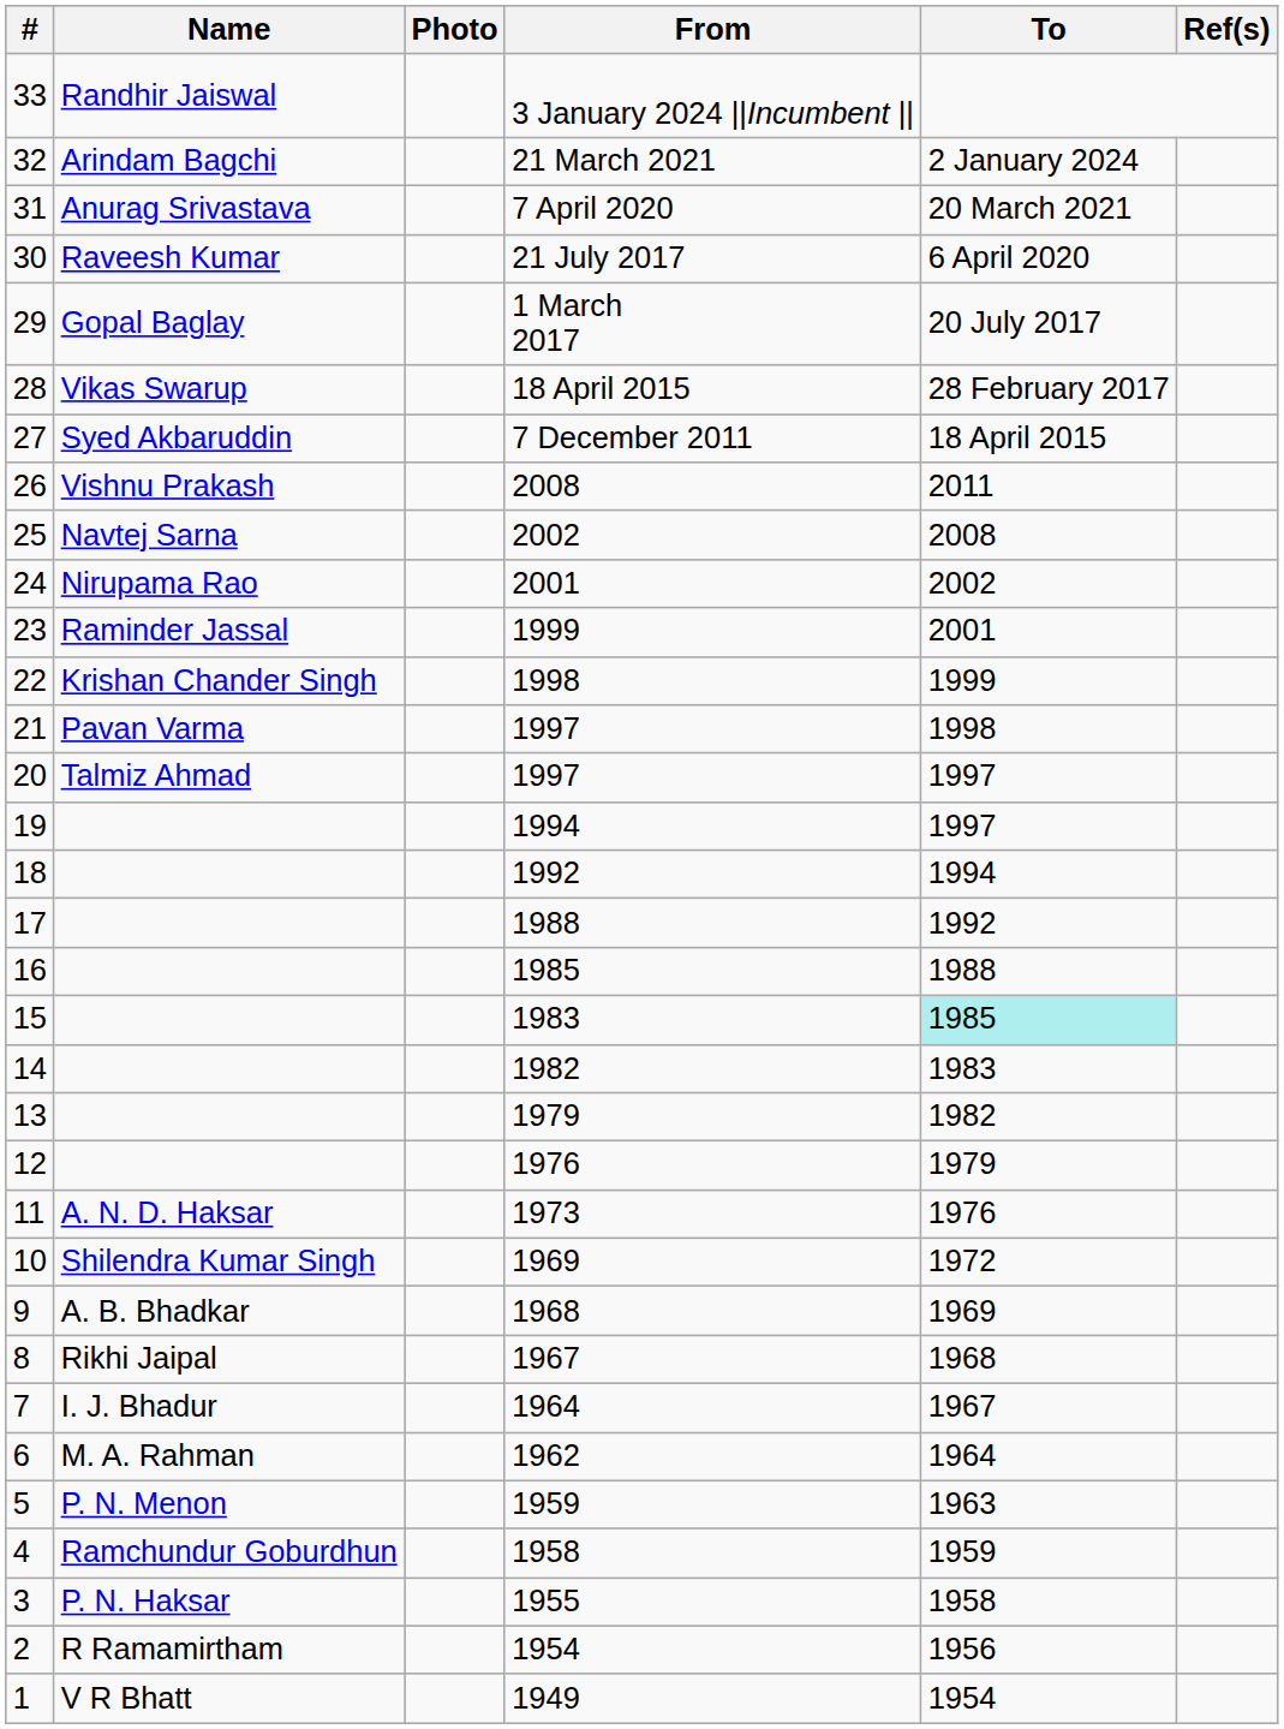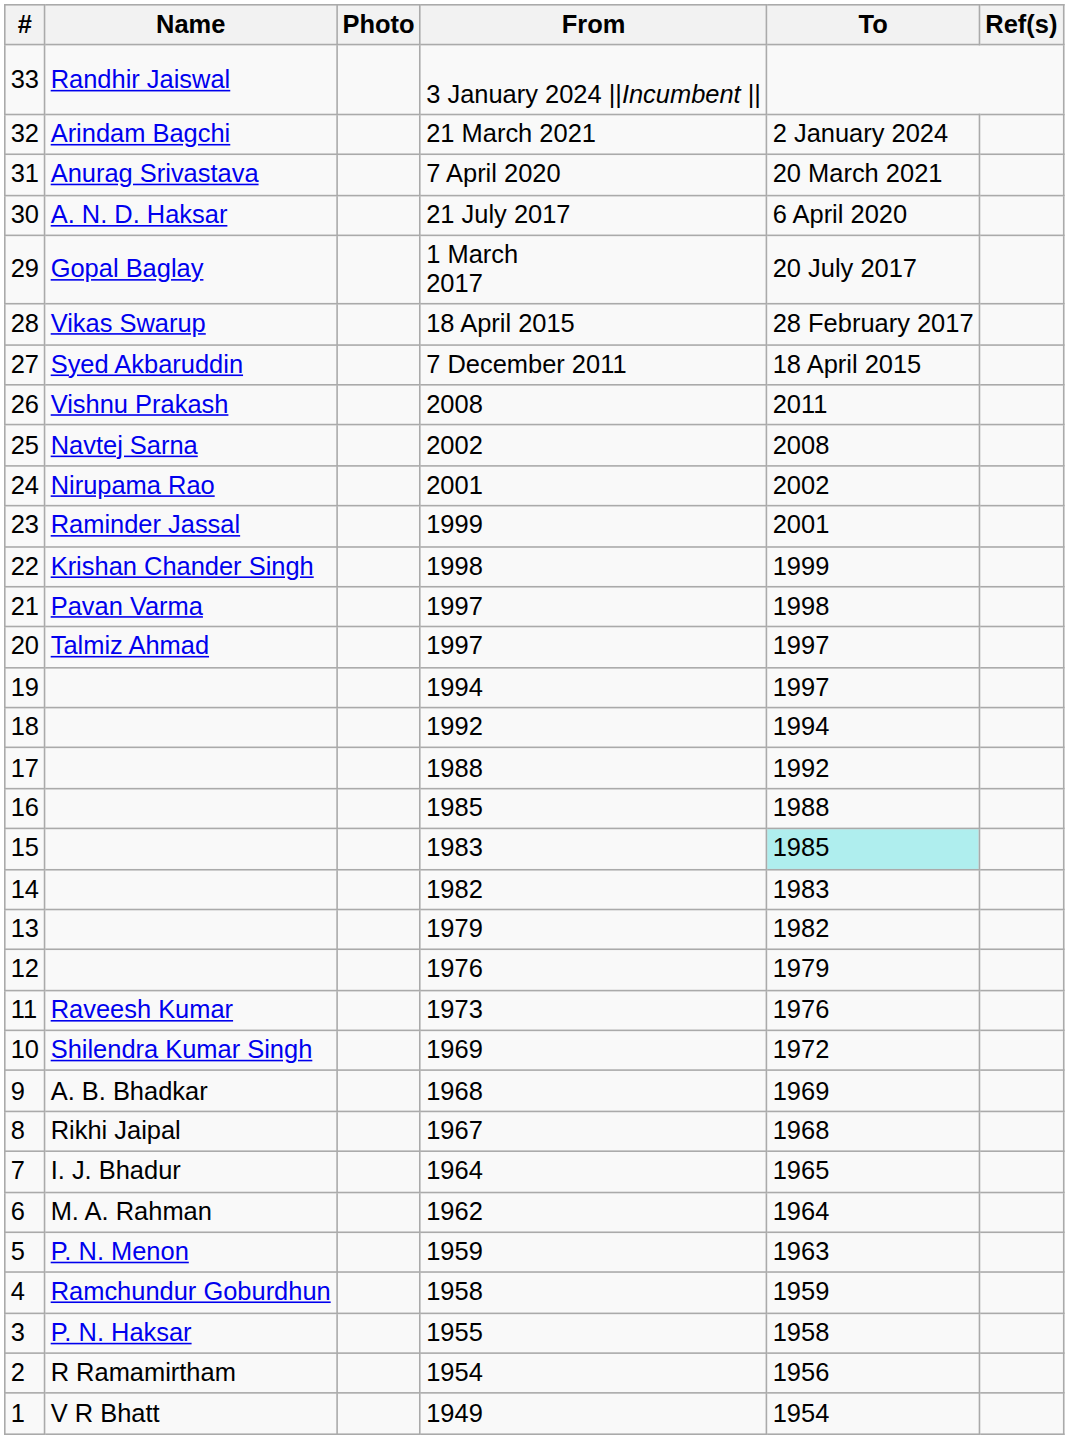 <table class="wikitable">
 <tr>
 <th>#</th>
 <th>Name</th>
 <th>Photo</th>
 <th>From</th>
 <th>To</th>
 <th>Ref(s)</th>
 </tr>
 <tr>
 <td>33</td>
 <td><a href='#'>Randhir Jaiswal</a></td>
 <td></td>
 <td><br>3 January 2024 ||<em>Incumbent</em> || </td>
 </tr>
 <tr>
 <td>32</td>
 <td><a href='#'>Arindam Bagchi</a></td>
 <td></td>
 <td>21 March 2021</td>
 <td>2 January 2024</td>
 <td></td>
 </tr>
 <tr>
 <td>31</td>
 <td><a href='#'>Anurag Srivastava</a></td>
 <td></td>
 <td>7 April 2020</td>
 <td>20 March 2021</td>
 <td></td>
 </tr>
 <tr>
 <td>30</td>
-<td><a href='#'>Raveesh Kumar</a></td>
+<td><a href='#'>A. N. D. Haksar</a></td>
 <td></td>
 <td>21 July 2017</td>
 <td>6 April 2020</td>
 <td></td>
 </tr>
 <tr>
 <td>29</td>
 <td><a href='#'>Gopal Baglay</a></td>
 <td></td>
 <td>1 March<br>2017</td>
 <td>20 July 2017</td>
 <td></td>
 </tr>
 <tr>
 <td>28</td>
 <td><a href='#'>Vikas Swarup</a></td>
 <td></td>
 <td>18 April 2015</td>
 <td>28 February 2017</td>
 <td></td>
 </tr>
 <tr>
 <td>27</td>
 <td><a href='#'>Syed Akbaruddin</a></td>
 <td></td>
 <td>7 December 2011</td>
 <td>18 April 2015</td>
 <td></td>
 </tr>
 <tr>
 <td>26</td>
 <td><a href='#'>Vishnu Prakash</a></td>
 <td></td>
 <td>2008</td>
 <td>2011</td>
 <td></td>
 </tr>
 <tr>
 <td>25</td>
 <td><a href='#'>Navtej Sarna</a></td>
 <td></td>
 <td>2002</td>
 <td>2008</td>
 <td></td>
 </tr>
 <tr>
 <td>24</td>
 <td><a href='#'>Nirupama Rao</a></td>
 <td></td>
 <td>2001</td>
 <td>2002</td>
 <td></td>
 </tr>
 <tr>
 <td>23</td>
 <td><a href='#'>Raminder Jassal</a></td>
 <td></td>
 <td>1999</td>
 <td>2001</td>
 <td></td>
 </tr>
 <tr>
 <td>22</td>
 <td><a href='#'>Krishan Chander Singh</a></td>
 <td></td>
 <td>1998</td>
 <td>1999</td>
 <td></td>
 </tr>
 <tr>
 <td>21</td>
 <td><a href='#'>Pavan Varma</a></td>
 <td></td>
 <td>1997</td>
 <td>1998</td>
 <td></td>
 </tr>
 <tr>
 <td>20</td>
 <td><a href='#'>Talmiz Ahmad</a></td>
 <td></td>
 <td>1997</td>
 <td>1997</td>
 <td></td>
 </tr>
 <tr>
 <td>19</td>
 <td></td>
 <td></td>
 <td>1994</td>
 <td>1997</td>
 <td></td>
 </tr>
 <tr>
 <td>18</td>
 <td></td>
 <td></td>
 <td>1992</td>
 <td>1994</td>
 <td></td>
 </tr>
 <tr>
 <td>17</td>
 <td></td>
 <td></td>
 <td>1988</td>
 <td>1992</td>
 <td></td>
 </tr>
 <tr>
 <td>16</td>
 <td></td>
 <td></td>
 <td>1985</td>
 <td>1988</td>
 <td></td>
 </tr>
 <tr>
 <td>15</td>
 <td></td>
 <td></td>
 <td>1983</td>
 <td style="background: paleturquoise;">1985</td>
 <td></td>
 </tr>
 <tr>
 <td>14</td>
 <td></td>
 <td></td>
 <td>1982</td>
 <td>1983</td>
 <td></td>
 </tr>
 <tr>
 <td>13</td>
 <td></td>
 <td></td>
 <td>1979</td>
 <td>1982</td>
 <td></td>
 </tr>
 <tr>
 <td>12</td>
 <td></td>
 <td></td>
 <td>1976</td>
 <td>1979</td>
 <td></td>
 </tr>
 <tr>
 <td>11</td>
-<td><a href='#'>A. N. D. Haksar</a></td>
+<td><a href='#'>Raveesh Kumar</a></td>
 <td></td>
 <td>1973</td>
 <td>1976</td>
 <td></td>
 </tr>
 <tr>
 <td>10</td>
 <td><a href='#'>Shilendra Kumar Singh</a></td>
 <td></td>
 <td>1969</td>
 <td>1972</td>
 <td></td>
 </tr>
 <tr>
 <td>9</td>
 <td>A. B. Bhadkar</td>
 <td></td>
 <td>1968</td>
 <td>1969</td>
 <td></td>
 </tr>
 <tr>
 <td>8</td>
 <td>Rikhi Jaipal</td>
 <td></td>
 <td>1967</td>
 <td>1968</td>
 <td></td>
 </tr>
 <tr>
 <td>7</td>
 <td>I. J. Bhadur</td>
 <td></td>
 <td>1964</td>
-<td>1967</td>
+<td>1965</td>
 <td></td>
 </tr>
 <tr>
 <td>6</td>
 <td>M. A. Rahman</td>
 <td></td>
 <td>1962</td>
 <td>1964</td>
 <td></td>
 </tr>
 <tr>
 <td>5</td>
 <td><a href='#'>P. N. Menon</a></td>
 <td></td>
 <td>1959</td>
 <td>1963</td>
 <td></td>
 </tr>
 <tr>
 <td>4</td>
 <td><a href='#'>Ramchundur Goburdhun</a></td>
 <td></td>
 <td>1958</td>
 <td>1959</td>
 <td></td>
 </tr>
 <tr>
 <td>3</td>
 <td><a href='#'>P. N. Haksar</a></td>
 <td></td>
 <td>1955</td>
 <td>1958</td>
 <td></td>
 </tr>
 <tr>
 <td>2</td>
 <td>R Ramamirtham</td>
 <td></td>
 <td>1954</td>
 <td>1956</td>
 <td></td>
 </tr>
 <tr>
 <td>1</td>
 <td>V R Bhatt</td>
 <td></td>
 <td>1949</td>
 <td>1954</td>
 <td></td>
 </tr>
 </table>
